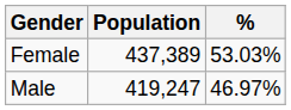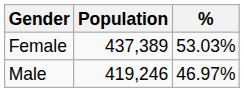 <table class="wikitable" style="font-size: 95%; text-align: right">
 <tr>
 <th>Gender</th>
 <th>Population</th>
 <th>%</th>
 </tr>
 <tr>
 <td align=left>Female</td>
 <td>437,389</td>
 <td>53.03%</td>
 </tr>
 <tr>
 <td align=left>Male</td>
-<td>419,247</td>
+<td>419,246</td>
 <td>46.97%</td>
 </tr>
 </table>
